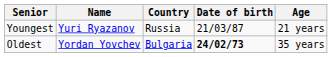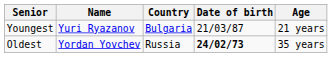 <table class="wikitable">
 <tr>
 <th>Senior</th>
 <th>Name</th>
 <th>Country</th>
 <th>Date of birth</th>
 <th>Age</th>
 </tr>
 <tr>
 <td>Youngest</td>
 <td><a href='#'>Yuri Ryazanov</a></td>
-<td>Russia </td>
+<td><a href='#'>Bulgaria</a> </td>
 <td>21/03/87</td>
 <td>21 years</td>
 </tr>
 <tr>
 <td>Oldest</td>
 <td><a href='#'>Yordan Yovchev</a></td>
-<td><a href='#'>Bulgaria</a> </td>
+<td>Russia </td>
 <td><strong>24/02/73</strong></td>
 <td>35 years</td>
 </tr>
 </table>
